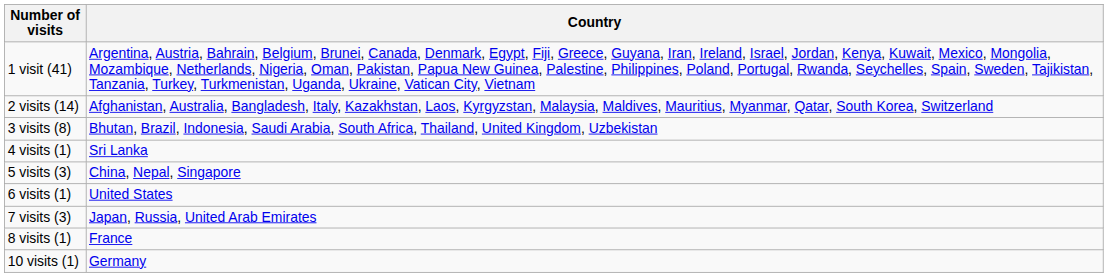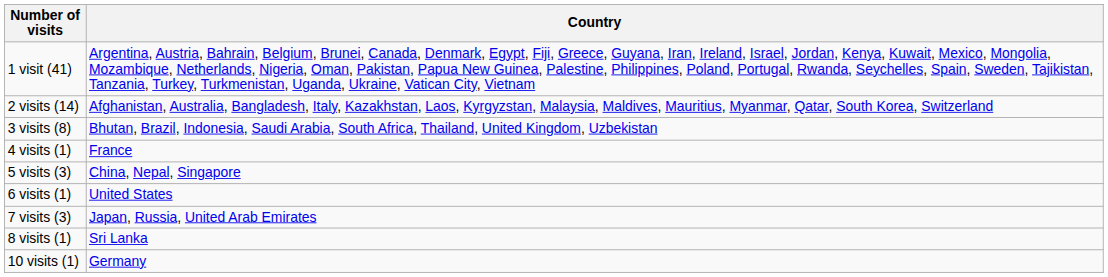 <table class="wikitable" style="margin: 1em auto 1em auto">
 <tr>
 <th>Number of visits</th>
 <th>Country</th>
 </tr>
 <tr>
 <td>1 visit (41)</td>
 <td><a href='#'>Argentina</a>, <a href='#'>Austria</a>, <a href='#'>Bahrain</a>, <a href='#'>Belgium</a>, <a href='#'>Brunei</a>, <a href='#'>Canada</a>, <a href='#'>Denmark</a>, <a href='#'>Egypt</a>, <a href='#'>Fiji</a>, <a href='#'>Greece</a>, <a href='#'>Guyana</a>, <a href='#'>Iran</a>, <a href='#'>Ireland</a>, <a href='#'>Israel</a>, <a href='#'>Jordan</a>, <a href='#'>Kenya</a>, <a href='#'>Kuwait</a>, <a href='#'>Mexico</a>, <a href='#'>Mongolia</a>, <a href='#'>Mozambique</a>, <a href='#'>Netherlands</a>, <a href='#'>Nigeria</a>, <a href='#'>Oman</a>, <a href='#'>Pakistan</a>, <a href='#'>Papua New Guinea</a>, <a href='#'>Palestine</a>, <a href='#'>Philippines</a>, <a href='#'>Poland</a>, <a href='#'>Portugal</a>, <a href='#'>Rwanda</a>, <a href='#'>Seychelles</a>, <a href='#'>Spain</a>, <a href='#'>Sweden</a>, <a href='#'>Tajikistan</a>, <a href='#'>Tanzania</a>, <a href='#'>Turkey</a>, <a href='#'>Turkmenistan</a>, <a href='#'>Uganda</a>, <a href='#'>Ukraine</a>, <a href='#'>Vatican City</a>, <a href='#'>Vietnam</a></td>
 </tr>
 <tr>
 <td>2 visits (14)</td>
 <td><a href='#'>Afghanistan</a>, <a href='#'>Australia</a>, <a href='#'>Bangladesh</a>, <a href='#'>Italy</a>, <a href='#'>Kazakhstan</a>, <a href='#'>Laos</a>, <a href='#'>Kyrgyzstan</a>, <a href='#'>Malaysia</a>, <a href='#'>Maldives</a>, <a href='#'>Mauritius</a>, <a href='#'>Myanmar</a>, <a href='#'>Qatar</a>, <a href='#'>South Korea</a>, <a href='#'>Switzerland</a></td>
 </tr>
 <tr>
 <td>3 visits (8)</td>
 <td><a href='#'>Bhutan</a>, <a href='#'>Brazil</a>, <a href='#'>Indonesia</a>, <a href='#'>Saudi Arabia</a>, <a href='#'>South Africa</a>, <a href='#'>Thailand</a>, <a href='#'>United Kingdom</a>, <a href='#'>Uzbekistan</a></td>
 </tr>
 <tr>
 <td>4 visits (1)</td>
-<td><a href='#'>Sri Lanka</a></td>
+<td><a href='#'>France</a></td>
 </tr>
 <tr>
 <td>5 visits (3)</td>
 <td><a href='#'>China</a>, <a href='#'>Nepal</a>, <a href='#'>Singapore</a></td>
 </tr>
 <tr>
 <td>6 visits (1)</td>
 <td><a href='#'>United States</a></td>
 </tr>
 <tr>
 <td>7 visits (3)</td>
 <td><a href='#'>Japan</a>, <a href='#'>Russia</a>, <a href='#'>United Arab Emirates</a></td>
 </tr>
 <tr>
 <td>8 visits (1)</td>
-<td><a href='#'>France</a></td>
+<td><a href='#'>Sri Lanka</a></td>
 </tr>
 <tr>
 <td>10 visits (1)</td>
 <td><a href='#'>Germany</a></td>
 </tr>
 </table>
